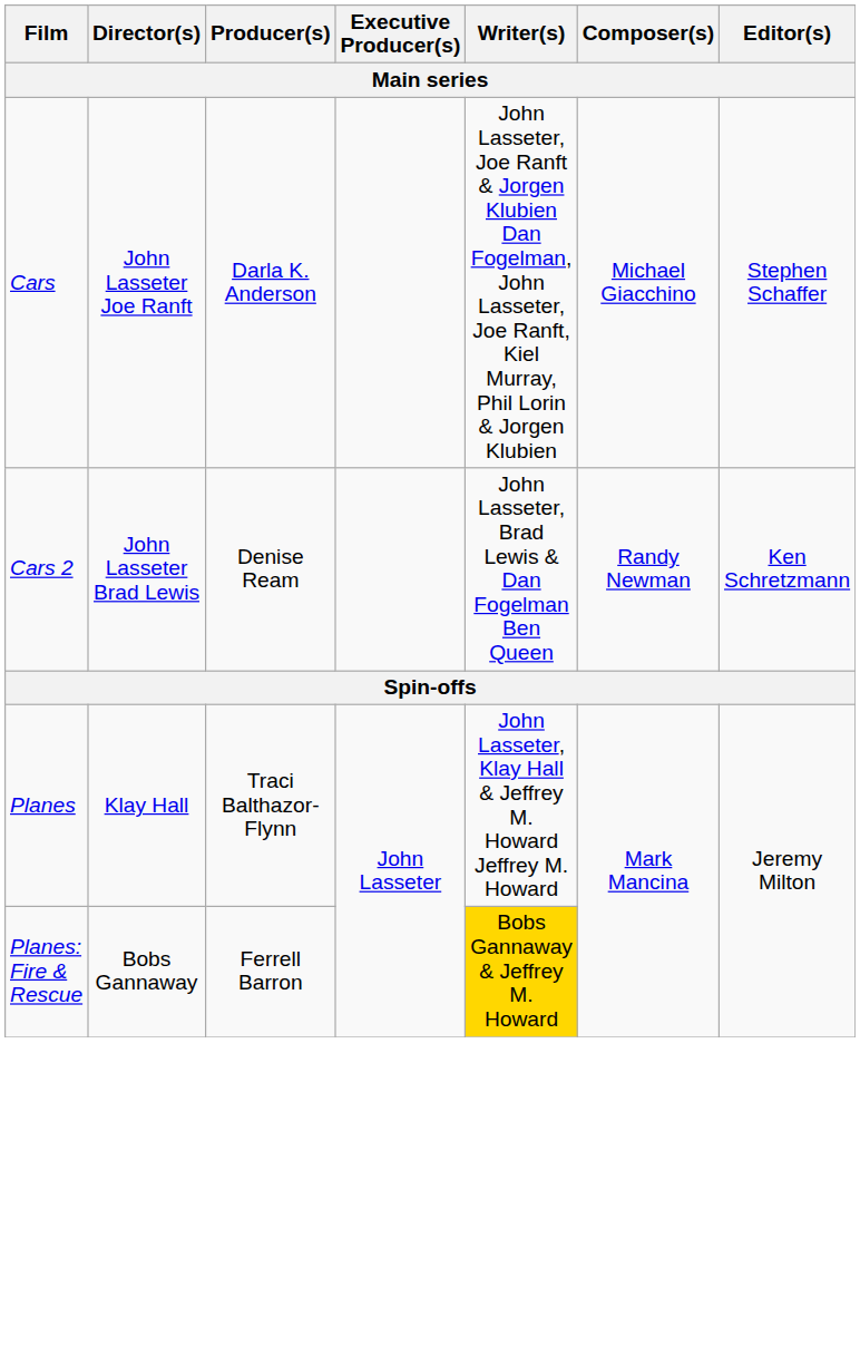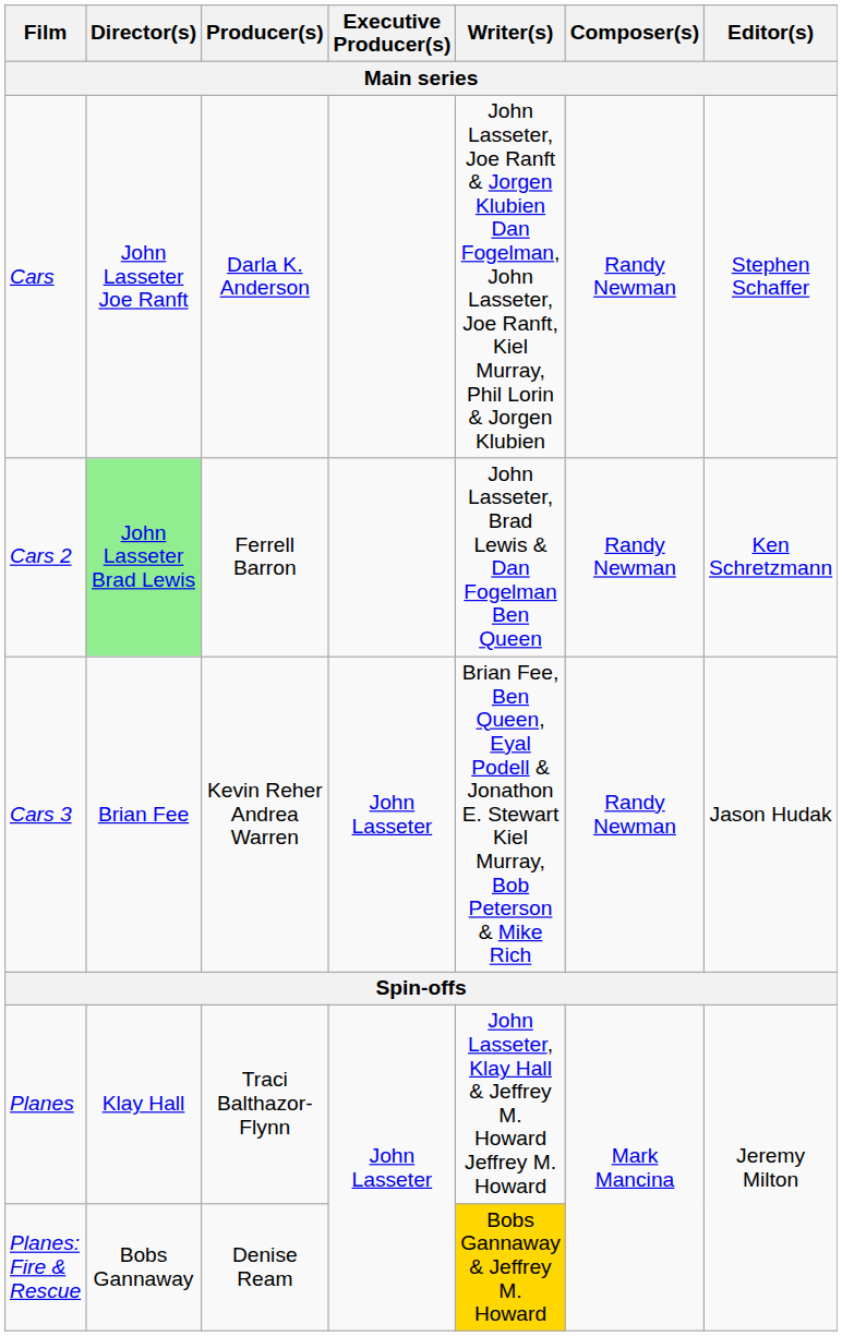 <table class="wikitable" style="width:99%;">
 <tr>
 <th style="text-align:center;">Film</th>
 <th style="text-align:center;">Director(s)</th>
 <th style="text-align:center;">Producer(s)</th>
 <th style="text-align:center;">Executive Producer(s)</th>
 <th style="text-align:center;">Writer(s)</th>
 <th style="text-align:center;">Composer(s)</th>
 <th style="text-align:center;">Editor(s)</th>
 </tr>
 <tr>
 <th colspan="7">Main series</th>
 </tr>
 <tr>
 <td><em><a href='#'>Cars</a></em></td>
 <td style="text-align:center;"><a href='#'>John Lasseter</a><br> <a href='#'>Joe Ranft</a></td>
 <td style="text-align:center;"><a href='#'>Darla K. Anderson</a></td>
 <td></td>
 <td style="text-align:center;"> John Lasseter, Joe Ranft & <a href='#'>Jorgen Klubien</a><br> <a href='#'>Dan Fogelman</a>, John Lasseter, Joe Ranft, Kiel Murray, Phil Lorin & Jorgen Klubien</td>
-<td style="text-align:center;"><a href='#'>Michael Giacchino</a></td>
+<td style="text-align:center;"><a href='#'>Randy Newman</a></td>
 <td style="text-align:center;"><a href='#'>Stephen Schaffer</a></td>
 </tr>
 <tr>
 <td><em><a href='#'>Cars 2</a></em></td>
-<td style="text-align:center;"><a href='#'>John Lasseter</a><br> <a href='#'>Brad Lewis</a></td>
-<td style="text-align:center;">Denise Ream</td>
+<td style="background: lightgreen; text-align:center;"><a href='#'>John Lasseter</a><br> <a href='#'>Brad Lewis</a></td>
+<td style="text-align:center;">Ferrell Barron</td>
 <td></td>
 <td style="text-align:center;"> John Lasseter, Brad Lewis & <a href='#'>Dan Fogelman</a><br> <a href='#'>Ben Queen</a></td>
 <td style="text-align:center;"><a href='#'>Randy Newman</a></td>
 <td style="text-align:center;"><a href='#'>Ken Schretzmann</a></td>
+</tr>
+<tr>
+<td><em><a href='#'>Cars 3</a></em></td>
+<td style="text-align:center;"><a href='#'>Brian Fee</a></td>
+<td style="text-align:center;">Kevin Reher<br> Andrea Warren</td>
+<td style="text-align:center;"><a href='#'>John Lasseter</a></td>
+<td style="text-align:center;"> Brian Fee, <a href='#'>Ben Queen</a>, <a href='#'>Eyal Podell</a> & Jonathon E. Stewart<br> Kiel Murray, <a href='#'>Bob Peterson</a> & <a href='#'>Mike Rich</a></td>
+<td style="text-align:center;"><a href='#'>Randy Newman</a></td>
+<td style="text-align:center;">Jason Hudak</td>
 </tr>
 <tr>
 <th colspan="7">Spin-offs</th>
 </tr>
 <tr>
 <td><em><a href='#'>Planes</a></em></td>
 <td style="text-align:center;"><a href='#'>Klay Hall</a></td>
 <td style="text-align:center;">Traci Balthazor-Flynn</td>
 <td rowspan="2" style="text-align:center;"><a href='#'>John Lasseter</a></td>
 <td style="text-align:center;"> <a href='#'>John Lasseter</a>, <a href='#'>Klay Hall</a> & Jeffrey M. Howard<br> Jeffrey M. Howard</td>
 <td rowspan="2" style="text-align:center;"><a href='#'>Mark Mancina</a></td>
 <td rowspan="2" style="text-align:center;">Jeremy Milton</td>
 </tr>
 <tr>
 <td><em><a href='#'>Planes: Fire & Rescue</a></em></td>
 <td style="text-align:center;">Bobs Gannaway</td>
-<td style="text-align:center;">Ferrell Barron</td>
+<td style="text-align:center;">Denise Ream</td>
 <td style="background: gold; text-align:center;">Bobs Gannaway & Jeffrey M. Howard</td>
 </tr>
 </table>
